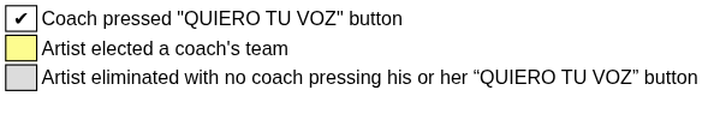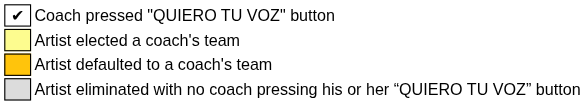 <table class="toccolours" style="font-size: 90%; white-space: nowrap">
 <tr>
 <td style="background:white; border:1px solid black"> ✔ </td>
 <td>Coach pressed "QUIERO TU VOZ" button</td>
 </tr>
 <tr>
 <td style="background:#fdfc8f; border:1px solid black">    </td>
 <td>Artist elected a coach's team</td>
 </tr>
 <tr>
+<td style="background:#ffc40c; border:1px solid black">    </td>
+<td>Artist defaulted to a coach's team</td>
+</tr>
+<tr>
 <td style="background:#dcdcdc; border:1px solid black">    </td>
 <td>Artist eliminated with no coach pressing his or her “QUIERO TU VOZ” button</td>
 </tr>
 </table>
